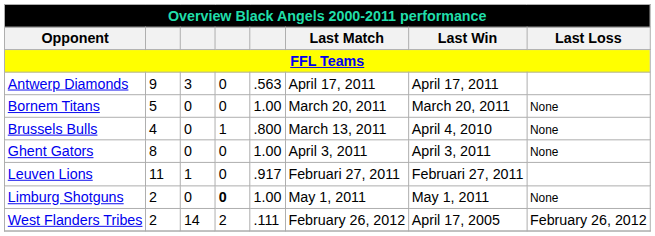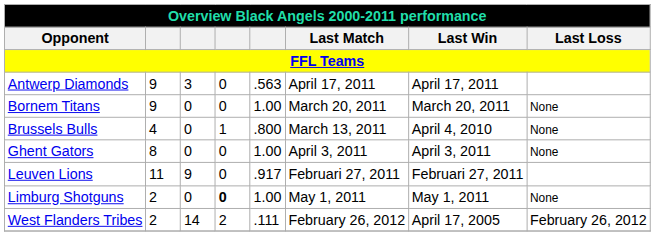 <table class="wikitable" style="font-size: 95%;">
 <tr>
 <th style="background-color:black;color:#20DEAA" colspan=9>Overview Black Angels 2000-2011 performance</th>
 </tr>
 <tr>
 <th>Opponent</th>
 <th width="30"></th>
 <th width="30"></th>
 <th width="30"></th>
 <th width="30"></th>
 <th>Last Match</th>
 <th>Last Win</th>
 <th>Last Loss</th>
 </tr>
 <tr>
 <th style=background-color:yellow colspan=9><a href='#'>FFL Teams</a></th>
 </tr>
 <tr bgcolor=white>
 <td><a href='#'>Antwerp Diamonds</a></td>
 <td>9</td>
 <td>3</td>
 <td>0</td>
 <td>.563</td>
 <td>April 17, 2011</td>
 <td>April 17, 2011</td>
 <td></td>
 </tr>
 <tr bgcolor=white>
 <td><a href='#'>Bornem Titans</a></td>
-<td>5</td>
+<td>9</td>
 <td>0</td>
 <td>0</td>
 <td>1.00</td>
 <td>March 20, 2011</td>
 <td>March 20, 2011</td>
 <td><small>None</small></td>
 </tr>
 <tr bgcolor=white>
 <td><a href='#'>Brussels Bulls</a></td>
 <td>4</td>
 <td>0</td>
 <td>1</td>
 <td>.800</td>
 <td>March 13, 2011</td>
 <td>April 4, 2010</td>
 <td><small>None</small></td>
 </tr>
 <tr bgcolor=white>
 <td><a href='#'>Ghent Gators</a></td>
 <td>8</td>
 <td>0</td>
 <td>0</td>
 <td>1.00</td>
 <td>April 3, 2011</td>
 <td>April 3, 2011</td>
 <td><small>None</small></td>
 </tr>
 <tr bgcolor=white>
 <td><a href='#'>Leuven Lions</a></td>
 <td>11</td>
-<td>1</td>
+<td>9</td>
 <td>0</td>
 <td>.917</td>
 <td>Februari 27, 2011</td>
 <td>Februari 27, 2011</td>
 <td></td>
 </tr>
 <tr bgcolor=white>
 <td><a href='#'>Limburg Shotguns</a></td>
 <td>2</td>
 <td>0</td>
 <td><strong>0</strong></td>
 <td>1.00</td>
 <td>May 1, 2011</td>
 <td>May 1, 2011</td>
 <td><small>None</small></td>
 </tr>
 <tr bgcolor=white>
 <td><a href='#'>West Flanders Tribes</a></td>
 <td>2</td>
 <td>14</td>
 <td>2</td>
 <td>.111</td>
 <td>February 26, 2012</td>
 <td>April 17, 2005</td>
 <td>February 26, 2012</td>
 </tr>
 <tr>
 </tr>
 </table>
